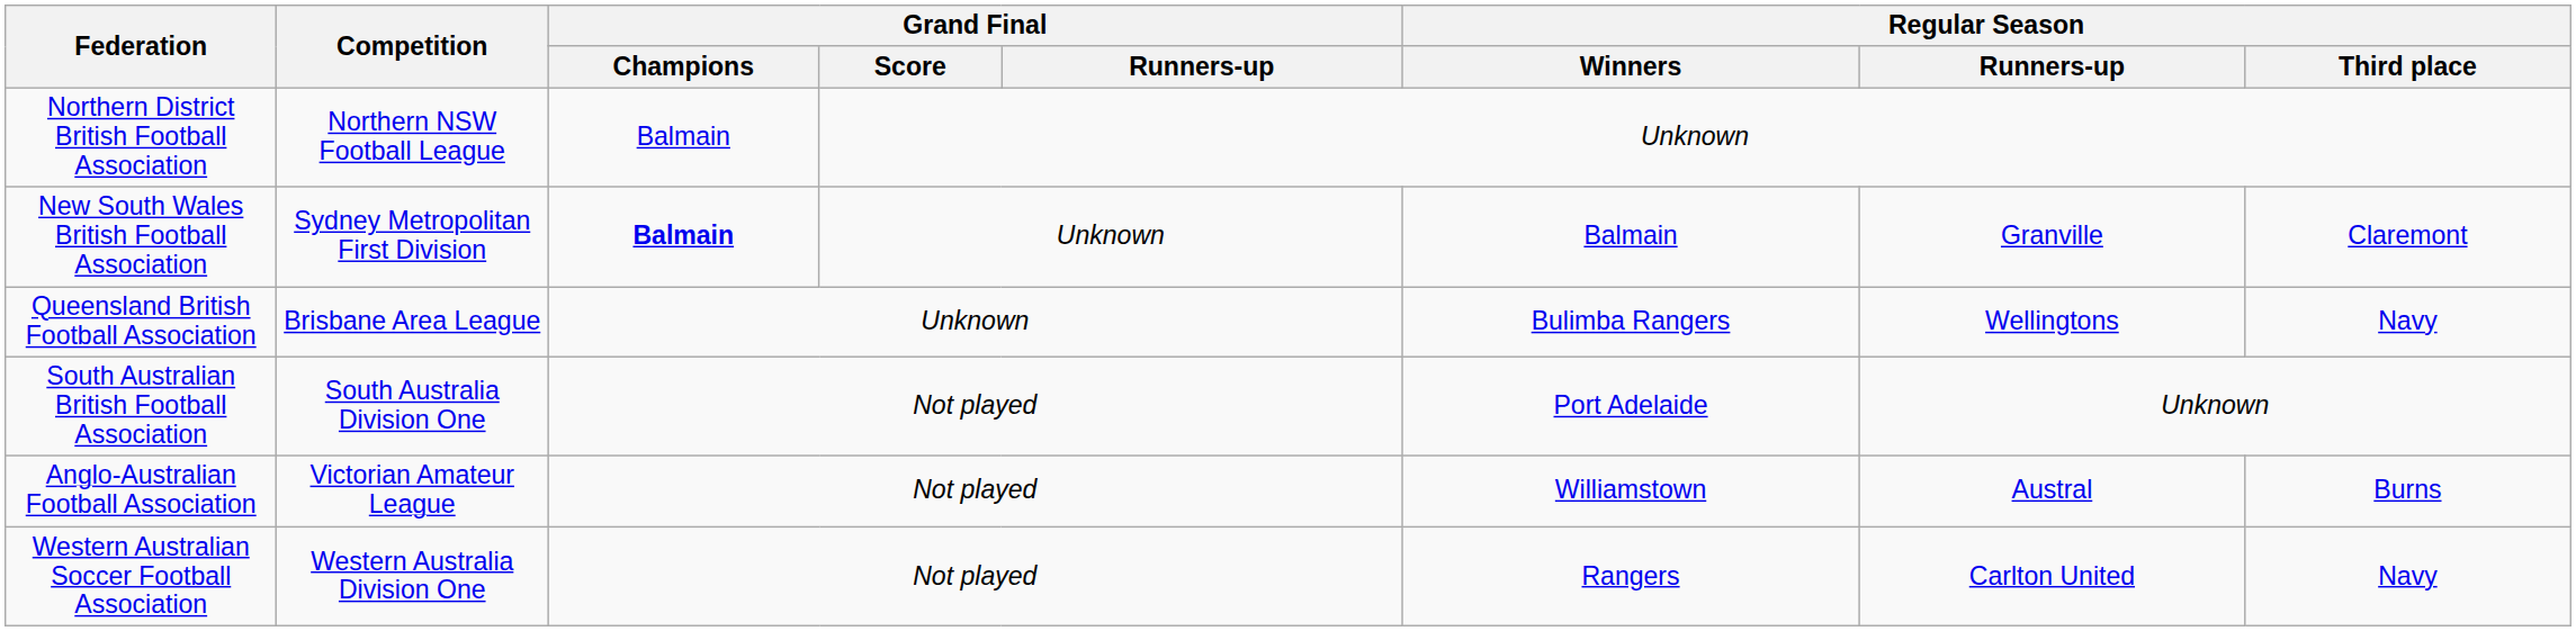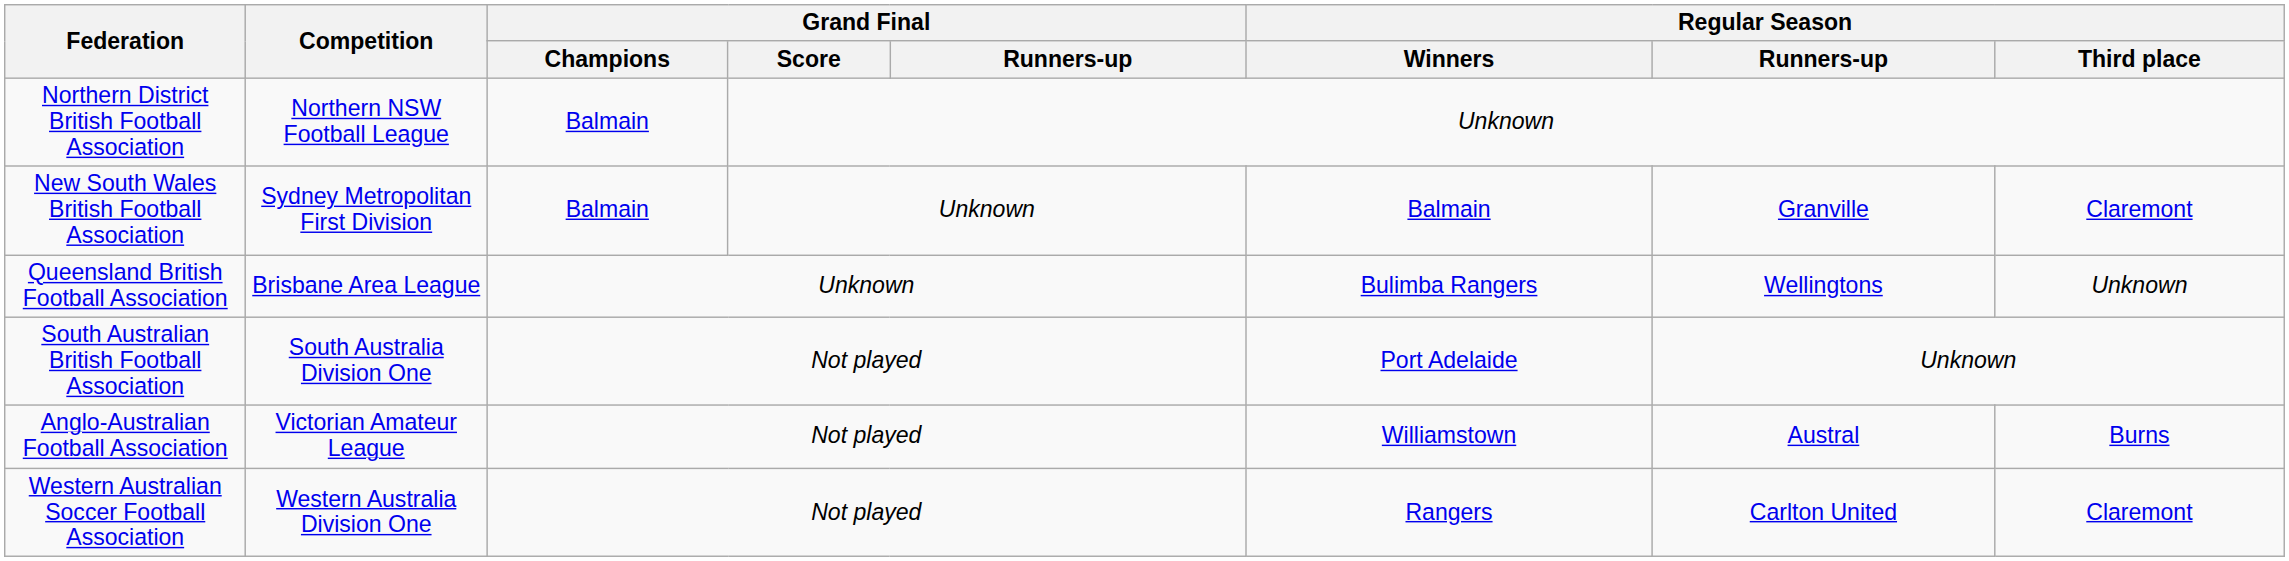 <table class="wikitable" width="100%">
 <tr>
 <th rowspan="2" style="width:10em">Federation</th>
 <th rowspan="2" style="width:10em">Competition</th>
 <th colspan="3" scope="col">Grand Final</th>
 <th colspan="3">Regular Season</th>
 </tr>
 <tr>
 <th style="width:10em">Champions</th>
 <th>Score</th>
 <th style="width:15em">Runners-up</th>
 <th>Winners</th>
 <th>Runners-up</th>
 <th>Third place</th>
 </tr>
 <tr>
 <td align="center"><a href='#'>Northern District British Football Association</a></td>
 <td align="center"><a href='#'>Northern NSW Football League</a></td>
 <td align="center"><a href='#'>Balmain</a></td>
 <td colspan="5" align="center"><em>Unknown</em></td>
 </tr>
 <tr>
 <td align="center"><a href='#'>New South Wales British Football Association</a></td>
 <td align="center"><a href='#'>Sydney Metropolitan First Division</a></td>
-<td align="center"><strong><a href='#'>Balmain</a></strong></td>
+<td align="center"><a href='#'>Balmain</a></td>
 <td colspan="2" align="center"><em>Unknown</em></td>
 <td align="center"><a href='#'>Balmain</a></td>
 <td align="center"><a href='#'>Granville</a></td>
 <td align="center"><a href='#'>Claremont</a></td>
 </tr>
 <tr>
 <td align="center"><a href='#'>Queensland British Football Association</a></td>
 <td align="center"><a href='#'>Brisbane Area League</a></td>
 <td colspan="3" align="center"><em>Unknown</em></td>
 <td align="center"><a href='#'>Bulimba Rangers</a></td>
 <td align="center"><a href='#'>Wellingtons</a></td>
-<td align="center"><a href='#'>Navy</a></td>
+<td align="center"><em>Unknown</em></td>
 </tr>
 <tr>
 <td align="center"><a href='#'>South Australian British Football Association</a></td>
 <td align="center"><a href='#'>South Australia Division One</a></td>
 <td colspan="3" align="center"><em>Not played</em></td>
 <td align="center"><a href='#'>Port Adelaide</a></td>
 <td colspan="2" align="center"><em>Unknown</em></td>
 </tr>
 <tr>
 <td align="center"><a href='#'>Anglo-Australian Football Association</a></td>
 <td align="center"><a href='#'>Victorian Amateur League</a></td>
 <td colspan="3" align="center"><em>Not played</em></td>
 <td align="center"><a href='#'>Williamstown</a></td>
 <td align="center"><a href='#'>Austral</a></td>
 <td align="center"><a href='#'>Burns</a></td>
 </tr>
 <tr>
 <td align="center"><a href='#'>Western Australian Soccer Football Association</a></td>
 <td align="center"><a href='#'>Western Australia Division One</a></td>
 <td colspan="3" align="center"><em>Not played</em></td>
 <td align="center"><a href='#'>Rangers</a></td>
 <td align="center"><a href='#'>Carlton United</a></td>
-<td align="center"><a href='#'>Navy</a></td>
+<td align="center"><a href='#'>Claremont</a></td>
 </tr>
 </table>
